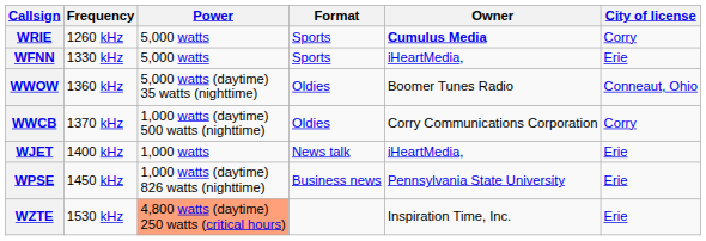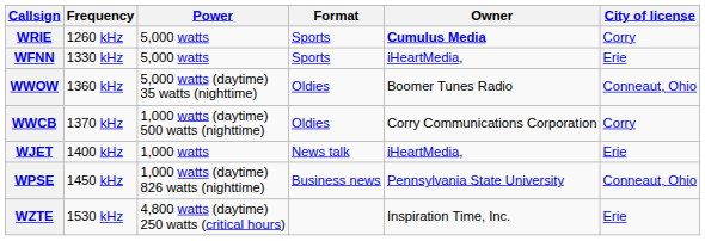 <table class="wikitable sortable">
 <tr>
 <th><a href='#'>Callsign</a></th>
 <th>Frequency</th>
 <th><a href='#'>Power</a></th>
 <th>Format</th>
 <th>Owner</th>
 <th><a href='#'>City of license</a></th>
 </tr>
 <tr>
 <th><a href='#'>WRIE</a></th>
 <td>1260 <a href='#'>kHz</a></td>
 <td>5,000 <a href='#'>watts</a></td>
 <td><a href='#'>Sports</a></td>
 <td><strong><a href='#'>Cumulus Media</a></strong></td>
 <td><a href='#'>Corry</a></td>
 </tr>
 <tr>
 <th><a href='#'>WFNN</a></th>
 <td>1330 <a href='#'>kHz</a></td>
 <td>5,000 <a href='#'>watts</a></td>
 <td><a href='#'>Sports</a></td>
 <td><a href='#'>iHeartMedia</a>,</td>
 <td><a href='#'>Erie</a></td>
 </tr>
 <tr>
 <th><a href='#'>WWOW</a></th>
 <td>1360 <a href='#'>kHz</a></td>
 <td>5,000 <a href='#'>watts</a> (daytime)<br>35 watts (nighttime)</td>
 <td><a href='#'>Oldies</a></td>
 <td>Boomer Tunes Radio</td>
 <td><a href='#'>Conneaut, Ohio</a></td>
 </tr>
 <tr>
 <th><a href='#'>WWCB</a></th>
 <td>1370 <a href='#'>kHz</a></td>
 <td>1,000 <a href='#'>watts</a> (daytime)<br>500 watts (nighttime)</td>
 <td><a href='#'>Oldies</a></td>
 <td>Corry Communications Corporation</td>
 <td><a href='#'>Corry</a></td>
 </tr>
 <tr>
 <th><a href='#'>WJET</a></th>
 <td>1400 <a href='#'>kHz</a></td>
 <td>1,000 <a href='#'>watts</a></td>
 <td><a href='#'>News talk</a></td>
 <td><a href='#'>iHeartMedia</a>,</td>
 <td><a href='#'>Erie</a></td>
 </tr>
 <tr>
 <th><a href='#'>WPSE</a></th>
 <td>1450 <a href='#'>kHz</a></td>
 <td>1,000 <a href='#'>watts</a> (daytime)<br>826 watts (nighttime)</td>
 <td><a href='#'>Business news</a></td>
 <td><a href='#'>Pennsylvania State University</a></td>
-<td><a href='#'>Erie</a></td>
+<td><a href='#'>Conneaut, Ohio</a></td>
 </tr>
 <tr>
 <th><a href='#'>WZTE</a></th>
 <td>1530 <a href='#'>kHz</a></td>
-<td style="background: lightsalmon;">4,800 <a href='#'>watts</a> (daytime)<br>250 watts (<a href='#'>critical hours</a>)</td>
+<td>4,800 <a href='#'>watts</a> (daytime)<br>250 watts (<a href='#'>critical hours</a>)</td>
 <td></td>
 <td>Inspiration Time, Inc.</td>
 <td><a href='#'>Erie</a></td>
 </tr>
 </table>
